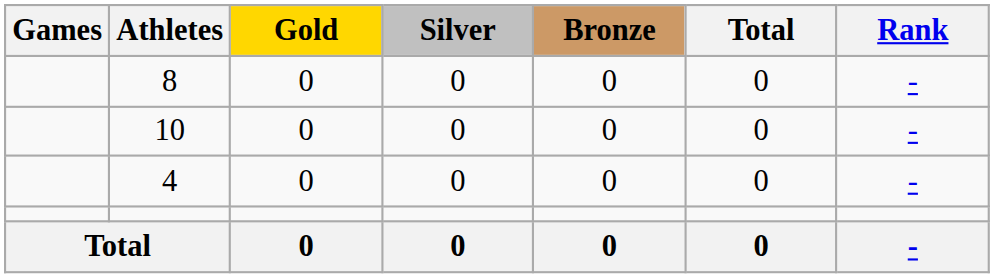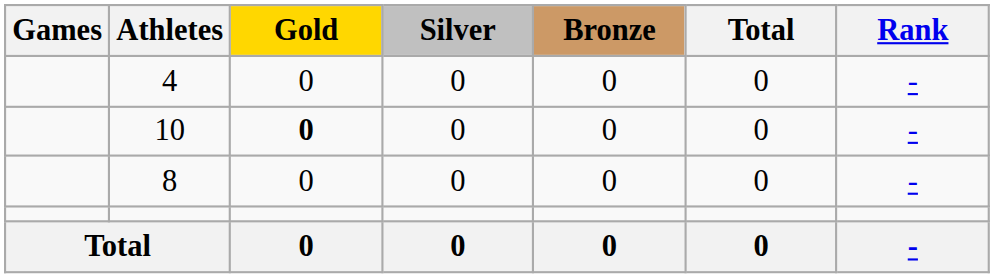 <table class="wikitable sortable" style="text-align:center; font-size:90%;">
 <tr>
 <th>Games</th>
 <th>Athletes</th>
 <th style="background:gold; width:4.5em; font-weight:bold;">Gold</th>
 <th style="background:silver; width:4.5em; font-weight:bold;">Silver</th>
 <th style="background:#cc9966; width:4.5em; font-weight:bold;">Bronze</th>
 <th style="width:4.5em; font-weight:bold;">Total</th>
 <th style="width:4.5em; font-weight:bold;"><a href='#'>Rank</a></th>
 </tr>
 <tr>
 <td align=left></td>
-<td>8</td>
+<td>4</td>
 <td>0</td>
 <td>0</td>
 <td>0</td>
 <td>0</td>
 <td><a href='#'>-</a></td>
 </tr>
 <tr>
 <td align=left></td>
 <td>10</td>
-<td>0</td>
+<td><strong>0</strong></td>
 <td>0</td>
 <td>0</td>
 <td>0</td>
 <td><a href='#'>-</a></td>
 </tr>
 <tr>
 <td align=left></td>
-<td>4</td>
+<td>8</td>
 <td>0</td>
 <td>0</td>
 <td>0</td>
 <td>0</td>
 <td><a href='#'>-</a></td>
 </tr>
 <tr>
 <td align=left><em></em></td>
 <td></td>
 <td></td>
 <td></td>
 <td></td>
 <td></td>
 <td></td>
 </tr>
 <tr>
 <th colspan=2>Total</th>
 <th>0</th>
 <th>0</th>
 <th>0</th>
 <th>0</th>
 <th><a href='#'>-</a></th>
 </tr>
 </table>
